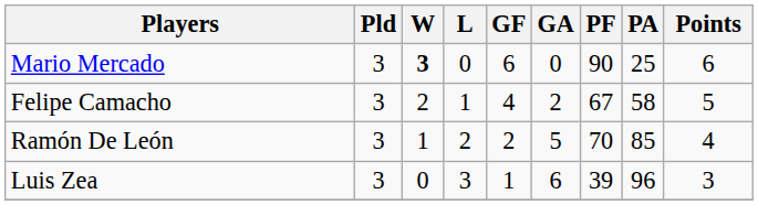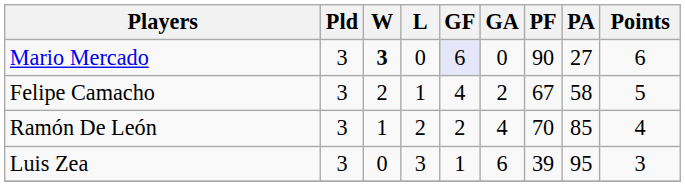 <table class=wikitable style="text-align:center">
 <tr>
 <th width=220>Players</th>
 <th width=20>Pld</th>
 <th width=20>W</th>
 <th width=20>L</th>
 <th width=20>GF</th>
 <th width=20>GA</th>
 <th width=20>PF</th>
 <th width=20>PA</th>
 <th width=50>Points</th>
 </tr>
 <tr>
 <td align=left> <a href='#'>Mario Mercado</a></td>
 <td>3</td>
 <td><strong>3</strong></td>
 <td>0</td>
-<td>6</td>
+<td style="background: lavender;">6</td>
 <td>0</td>
 <td>90</td>
-<td>25</td>
+<td>27</td>
 <td>6</td>
 </tr>
 <tr>
 <td align=left> Felipe Camacho</td>
 <td>3</td>
 <td>2</td>
 <td>1</td>
 <td>4</td>
 <td>2</td>
 <td>67</td>
 <td>58</td>
 <td>5</td>
 </tr>
 <tr>
 <td align=left> Ramón De León</td>
 <td>3</td>
 <td>1</td>
 <td>2</td>
 <td>2</td>
-<td>5</td>
+<td>4</td>
 <td>70</td>
 <td>85</td>
 <td>4</td>
 </tr>
 <tr>
 <td align=left> Luis Zea</td>
 <td>3</td>
 <td>0</td>
 <td>3</td>
 <td>1</td>
 <td>6</td>
 <td>39</td>
-<td>96</td>
+<td>95</td>
 <td>3</td>
 </tr>
 <tr>
 </tr>
 </table>
